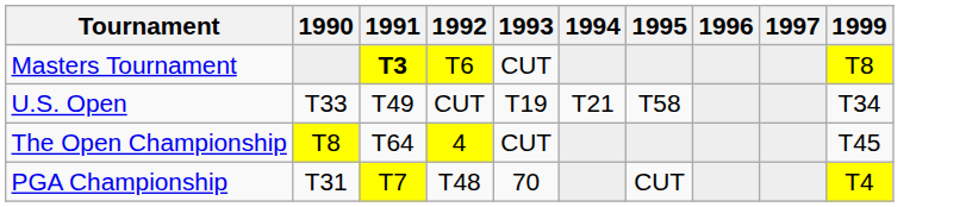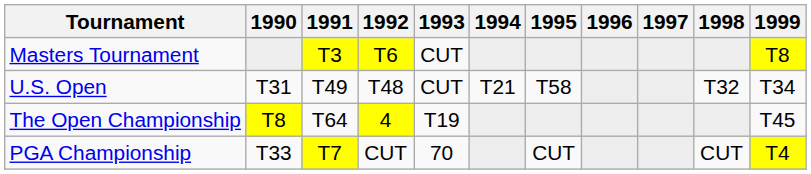 <table class="wikitable" style="font-size:95%;text-align:center;">
 <tr>
 <th>Tournament</th>
 <th>1990</th>
 <th>1991</th>
 <th>1992</th>
 <th>1993</th>
 <th>1994</th>
 <th>1995</th>
 <th>1996</th>
 <th>1997</th>
+<th>1998</th>
 <th>1999</th>
 </tr>
 <tr>
 <td align=left><a href='#'>Masters Tournament</a></td>
 <td style="background:#eeeeee;"></td>
-<td style="background:yellow;"><strong>T3</strong></td>
+<td style="background:yellow;">T3</td>
 <td style="background:yellow;">T6</td>
 <td>CUT</td>
+<td style="background:#eeeeee;"></td>
 <td style="background:#eeeeee;"></td>
 <td style="background:#eeeeee;"></td>
 <td style="background:#eeeeee;"></td>
 <td style="background:#eeeeee;"></td>
 <td style="background:yellow;">T8</td>
 </tr>
 <tr>
 <td align=left><a href='#'>U.S. Open</a></td>
-<td>T33</td>
+<td>T31</td>
 <td>T49</td>
+<td>T48</td>
 <td>CUT</td>
-<td>T19</td>
 <td>T21</td>
 <td>T58</td>
 <td style="background:#eeeeee;"></td>
 <td style="background:#eeeeee;"></td>
+<td>T32</td>
 <td>T34</td>
 </tr>
 <tr>
 <td align=left><a href='#'>The Open Championship</a></td>
 <td style="background:yellow;">T8</td>
 <td>T64</td>
 <td style="background:yellow;">4</td>
-<td>CUT</td>
+<td>T19</td>
+<td style="background:#eeeeee;"></td>
 <td style="background:#eeeeee;"></td>
 <td style="background:#eeeeee;"></td>
 <td style="background:#eeeeee;"></td>
 <td style="background:#eeeeee;"></td>
 <td>T45</td>
 </tr>
 <tr>
 <td align=left><a href='#'>PGA Championship</a></td>
-<td>T31</td>
+<td>T33</td>
 <td style="background:yellow;">T7</td>
-<td>T48</td>
+<td>CUT</td>
 <td>70</td>
 <td style="background:#eeeeee;"></td>
 <td>CUT</td>
 <td style="background:#eeeeee;"></td>
 <td style="background:#eeeeee;"></td>
+<td>CUT</td>
 <td style="background:yellow;">T4</td>
 </tr>
 </table>
